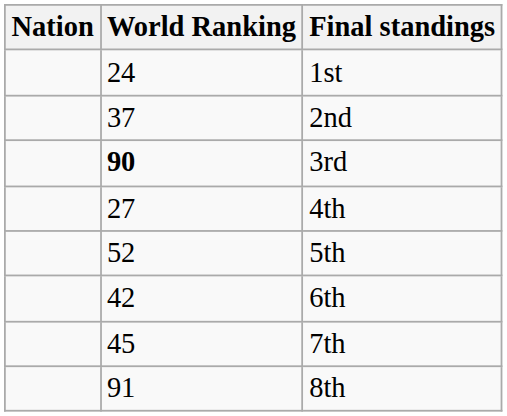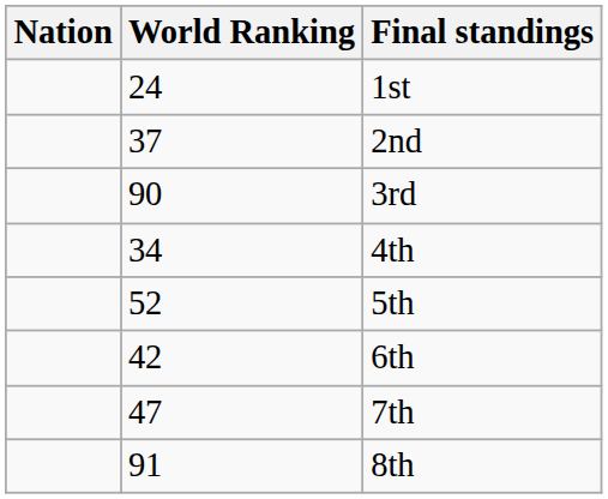 <table class="wikitable sortable">
 <tr>
 <th>Nation</th>
 <th>World Ranking</th>
 <th>Final standings</th>
 </tr>
 <tr>
 <td></td>
 <td>24</td>
 <td>1st</td>
 </tr>
 <tr>
 <td></td>
 <td>37</td>
 <td>2nd</td>
 </tr>
 <tr>
 <td></td>
-<td><strong>90</strong></td>
+<td>90</td>
 <td>3rd</td>
 </tr>
 <tr>
 <td></td>
-<td>27</td>
+<td>34</td>
 <td>4th</td>
 </tr>
 <tr>
 <td></td>
 <td>52</td>
 <td>5th</td>
 </tr>
 <tr>
 <td></td>
 <td>42</td>
 <td>6th</td>
 </tr>
 <tr>
 <td></td>
-<td>45</td>
+<td>47</td>
 <td>7th</td>
 </tr>
 <tr>
 <td></td>
 <td>91</td>
 <td>8th</td>
 </tr>
 </table>
